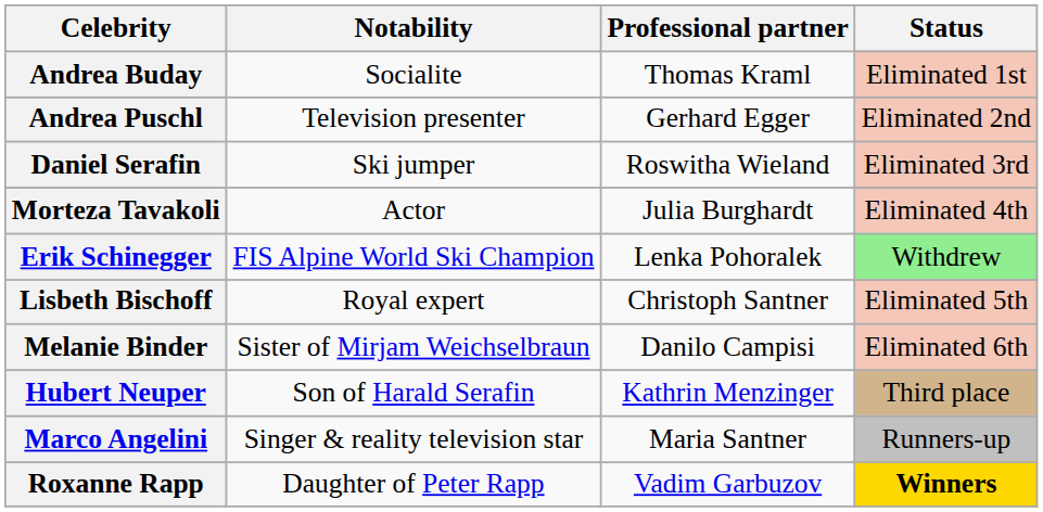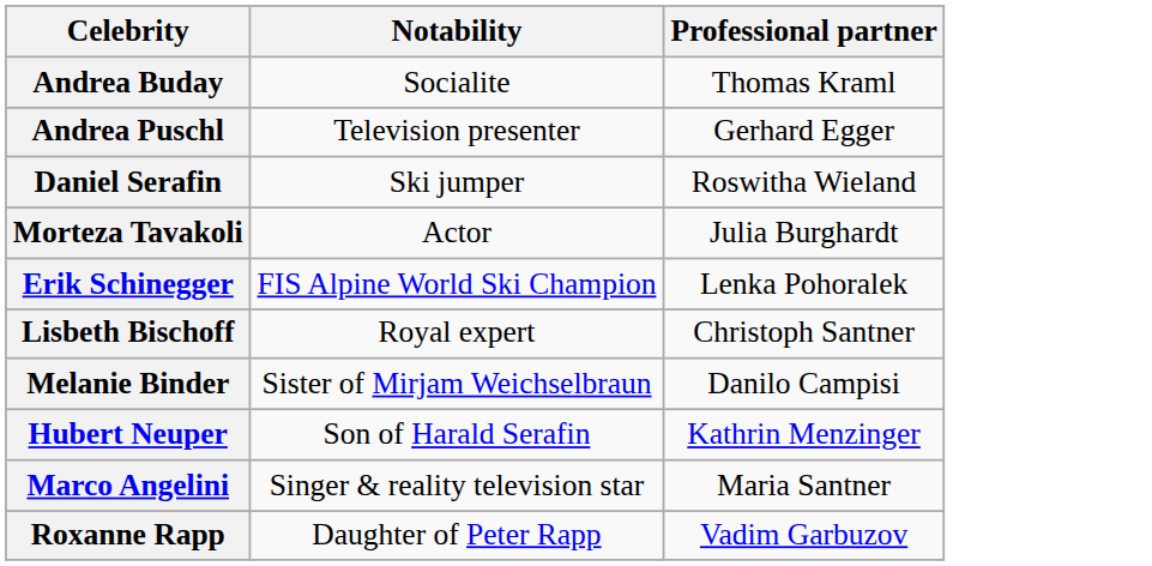 <table class="wikitable sortable" style="text-align:center; font-size:90%">
 <tr>
 <th scope="col">Celebrity</th>
 <th scope="col" class="unsortable">Notability</th>
 <th scope="col">Professional partner</th>
-<th scope="col">Status</th>
 </tr>
 <tr>
 <th scope="row">Andrea Buday</th>
 <td>Socialite</td>
 <td>Thomas Kraml</td>
-<td bgcolor="f4c7b8">Eliminated 1st</td>
 </tr>
 <tr>
 <th scope="row">Andrea Puschl</th>
 <td>Television presenter</td>
 <td>Gerhard Egger</td>
-<td bgcolor="f4c7b8">Eliminated 2nd</td>
 </tr>
 <tr>
 <th scope="row">Daniel Serafin</th>
 <td>Ski jumper</td>
 <td>Roswitha Wieland</td>
-<td bgcolor="f4c7b8">Eliminated 3rd</td>
 </tr>
 <tr>
 <th scope="row">Morteza Tavakoli</th>
 <td>Actor</td>
 <td>Julia Burghardt</td>
-<td bgcolor="f4c7b8">Eliminated 4th</td>
 </tr>
 <tr>
 <th scope="row"><a href='#'>Erik Schinegger</a></th>
 <td><a href='#'>FIS Alpine World Ski Champion</a></td>
 <td>Lenka Pohoralek</td>
-<td bgcolor="lightgreen">Withdrew</td>
 </tr>
 <tr>
 <th scope="row">Lisbeth Bischoff</th>
 <td>Royal expert</td>
 <td>Christoph Santner</td>
-<td bgcolor="f4c7b8">Eliminated 5th</td>
 </tr>
 <tr>
 <th scope="row">Melanie Binder</th>
 <td>Sister of <a href='#'>Mirjam Weichselbraun</a></td>
 <td>Danilo Campisi</td>
-<td bgcolor="f4c7b8">Eliminated 6th</td>
 </tr>
 <tr>
 <th scope="row"><a href='#'>Hubert Neuper</a></th>
 <td>Son of <a href='#'>Harald Serafin</a></td>
 <td><a href='#'>Kathrin Menzinger</a></td>
-<td bgcolor="tan">Third place</td>
 </tr>
 <tr>
 <th scope="row"><a href='#'>Marco Angelini</a></th>
 <td>Singer & reality television star</td>
 <td>Maria Santner</td>
-<td bgcolor="silver">Runners-up</td>
 </tr>
 <tr>
 <th scope="row">Roxanne Rapp</th>
 <td>Daughter of <a href='#'>Peter Rapp</a></td>
 <td><a href='#'>Vadim Garbuzov</a></td>
-<td bgcolor="gold"><strong>Winners</strong></td>
 </tr>
 </table>
